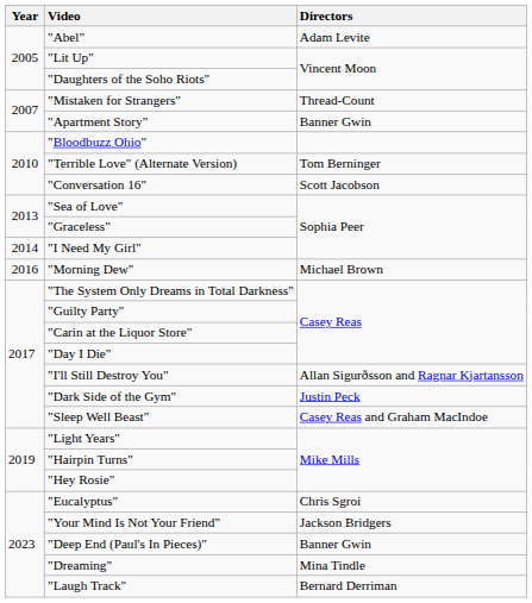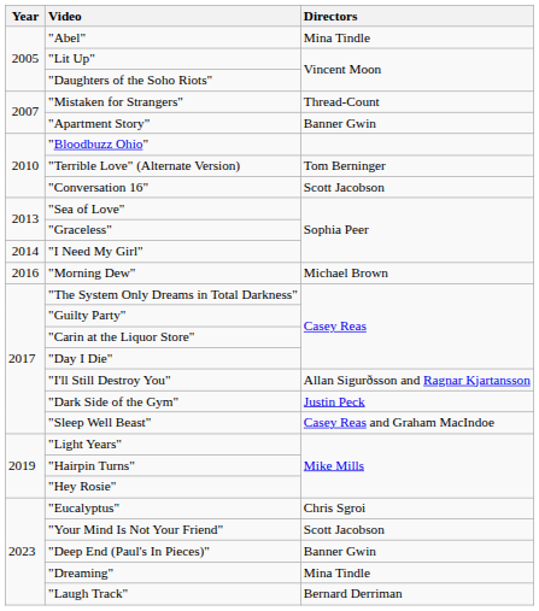 <table class="wikitable">
 <tr>
 <th style="vertical-align:top; text-align:center; width:40px;">Year</th>
 <th style="text-align:left; vertical-align:top;">Video</th>
 <th style="text-align:left; vertical-align:top;">Directors</th>
 </tr>
 <tr>
 <td style="text-align:center;" rowspan="3">2005</td>
 <td style="text-align:left; vertical-align:top;">"Abel"</td>
-<td style="text-align:left; vertical-align:top;">Adam Levite</td>
+<td>Mina Tindle</td>
 </tr>
 <tr style="text-align:left;">
 <td style="vertical-align:top;">"Lit Up"</td>
 <td rowspan="2">Vincent Moon</td>
 </tr>
 <tr style="text-align:left; vertical-align:top;">
 <td>"Daughters of the Soho Riots"</td>
 </tr>
 <tr>
 <td style="text-align:center;" rowspan="2">2007</td>
 <td style="text-align:left; vertical-align:top;">"Mistaken for Strangers"</td>
 <td style="text-align:left; vertical-align:top;">Thread-Count</td>
 </tr>
 <tr style="text-align:left; vertical-align:top;">
 <td>"Apartment Story"</td>
 <td>Banner Gwin</td>
 </tr>
 <tr>
 <td style="text-align:center;" rowspan="3">2010</td>
 <td style="text-align:left; vertical-align:top;">"<a href='#'>Bloodbuzz Ohio</a>"</td>
 <td style="text-align:left; vertical-align:top;"></td>
 </tr>
 <tr style="text-align:left; vertical-align:top;">
 <td>"Terrible Love" (Alternate Version)</td>
 <td>Tom Berninger</td>
 </tr>
 <tr style="text-align:left; vertical-align:top;">
 <td>"Conversation 16"</td>
 <td>Scott Jacobson</td>
 </tr>
 <tr>
 <td style="text-align:center;" rowspan="2">2013</td>
 <td>"Sea of Love"</td>
 <td rowspan="3">Sophia Peer</td>
 </tr>
 <tr>
 <td>"Graceless"</td>
 </tr>
 <tr>
 <td style="text-align:center;" rowspan="1">2014</td>
 <td>"I Need My Girl"</td>
 </tr>
 <tr>
 <td style="text-align:center;" rowspan="1">2016</td>
 <td>"Morning Dew"</td>
 <td>Michael Brown</td>
 </tr>
 <tr>
 <td rowspan="7">2017</td>
 <td>"The System Only Dreams in Total Darkness"</td>
 <td rowspan="4"><a href='#'>Casey Reas</a></td>
 </tr>
 <tr>
 <td>"Guilty Party"</td>
 </tr>
 <tr>
 <td>"Carin at the Liquor Store"</td>
 </tr>
 <tr>
 <td>"Day I Die"</td>
 </tr>
 <tr>
 <td>"I'll Still Destroy You"</td>
 <td>Allan Sigurðsson and <a href='#'>Ragnar Kjartansson</a></td>
 </tr>
 <tr>
 <td>"Dark Side of the Gym"</td>
 <td><a href='#'>Justin Peck</a></td>
 </tr>
 <tr>
 <td>"Sleep Well Beast"</td>
 <td><a href='#'>Casey Reas</a> and Graham MacIndoe</td>
 </tr>
 <tr>
 <td rowspan="3">2019</td>
 <td>"Light Years"</td>
 <td rowspan="3"><a href='#'>Mike Mills</a></td>
 </tr>
 <tr>
 <td>"Hairpin Turns"</td>
 </tr>
 <tr>
 <td>"Hey Rosie"</td>
 </tr>
 <tr>
 <td rowspan="5">2023</td>
 <td>"Eucalyptus"</td>
 <td>Chris Sgroi</td>
 </tr>
 <tr>
 <td>"Your Mind Is Not Your Friend"</td>
-<td>Jackson Bridgers</td>
+<td>Scott Jacobson</td>
 </tr>
 <tr>
 <td>"Deep End (Paul's In Pieces)"</td>
 <td>Banner Gwin</td>
 </tr>
 <tr>
 <td>"Dreaming"</td>
 <td>Mina Tindle</td>
 </tr>
 <tr>
 <td>"Laugh Track"</td>
 <td>Bernard Derriman</td>
 </tr>
 </table>
